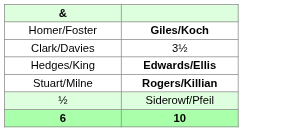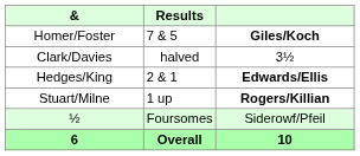 <table border="1" cellpadding="3" style="border-collapse:collapse; text-align:center;">
 <tr style="background:#ddffdd;">
 <th width=160> & </th>
+<th>Results</th>
 <th width=160></th>
 </tr>
 <tr>
 <td>Homer/Foster</td>
+<td align=left> 7 & 5</td>
 <td><strong>Giles/Koch</strong></td>
 </tr>
 <tr>
 <td>Clark/Davies</td>
+<td>halved</td>
 <td>3½</td>
 </tr>
 <tr>
 <td>Hedges/King</td>
+<td align=left> 2 & 1</td>
 <td><strong>Edwards/Ellis</strong></td>
 </tr>
 <tr>
 <td>Stuart/Milne</td>
+<td align=left> 1 up</td>
 <td><strong>Rogers/Killian</strong></td>
 </tr>
 <tr style="background:#ddffdd;">
 <td>½</td>
+<td>Foursomes</td>
 <td>Siderowf/Pfeil</td>
 </tr>
 <tr style="background:#aaffaa;">
 <th>6</th>
+<th>Overall</th>
 <th>10</th>
 </tr>
 </table>
